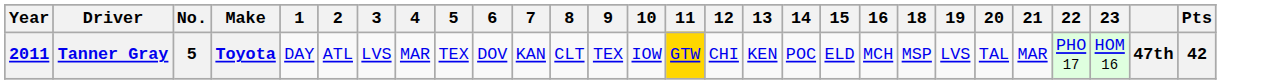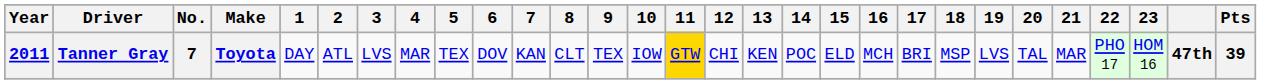 <table class="wikitable" style="text-align:center; font-size:75%">
 <tr>
 <th>Year</th>
 <th>Driver</th>
 <th>No.</th>
 <th>Make</th>
 <th>1</th>
 <th>2</th>
 <th>3</th>
 <th>4</th>
 <th>5</th>
 <th>6</th>
 <th>7</th>
 <th>8</th>
 <th>9</th>
 <th>10</th>
 <th>11</th>
 <th>12</th>
 <th>13</th>
 <th>14</th>
 <th>15</th>
 <th>16</th>
+<th>17</th>
 <th>18</th>
 <th>19</th>
 <th>20</th>
 <th>21</th>
 <th>22</th>
 <th>23</th>
 <th></th>
 <th>Pts</th>
 </tr>
 <tr>
 <th><a href='#'>2011</a></th>
 <th><a href='#'>Tanner Gray</a></th>
-<th>5</th>
+<th>7</th>
 <th><a href='#'>Toyota</a></th>
 <td><a href='#'>DAY</a></td>
 <td><a href='#'>ATL</a></td>
 <td><a href='#'>LVS</a></td>
 <td><a href='#'>MAR</a></td>
 <td><a href='#'>TEX</a></td>
 <td><a href='#'>DOV</a></td>
 <td><a href='#'>KAN</a></td>
 <td><a href='#'>CLT</a></td>
 <td><a href='#'>TEX</a></td>
 <td><a href='#'>IOW</a></td>
 <td style="background: gold;"><a href='#'>GTW</a></td>
 <td><a href='#'>CHI</a></td>
 <td><a href='#'>KEN</a></td>
 <td><a href='#'>POC</a></td>
 <td><a href='#'>ELD</a></td>
 <td><a href='#'>MCH</a></td>
+<td><a href='#'>BRI</a></td>
 <td><a href='#'>MSP</a></td>
 <td><a href='#'>LVS</a></td>
 <td><a href='#'>TAL</a></td>
 <td><a href='#'>MAR</a></td>
 <td style="background:#DFFFDF;"><a href='#'>PHO</a><br><small>17</small></td>
 <td style="background:#DFFFDF;"><a href='#'>HOM</a><br><small>16</small></td>
 <th>47th</th>
-<th>42</th>
+<th>39</th>
 </tr>
 </table>
